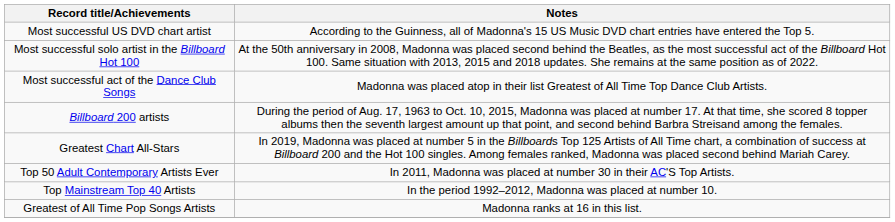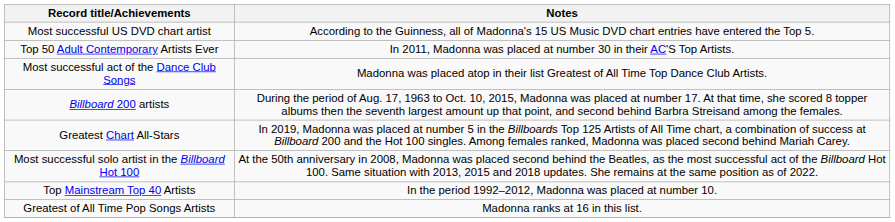 <table class="wikitable sortable plainrowheaders" style="text-align:center">
 <tr>
 <th scope="col" width=20%>Record title/Achievements</th>
 <th scope="col" width=57%>Notes</th>
 </tr>
 <tr>
 <td>Most successful US DVD chart artist </td>
 <td>According to the Guinness, all of Madonna's 15 US Music DVD chart entries have entered the Top 5.</td>
 </tr>
 <tr>
-<td>Most successful solo artist in the <a href='#'><em>Billboard</em> Hot 100</a></td>
-<td>At the 50th anniversary in 2008, Madonna was placed second behind the Beatles, as the most successful act of the <em>Billboard</em> Hot 100. Same situation with 2013, 2015 and 2018 updates. She remains at the same position as of 2022.</td>
+<td>Top 50 <a href='#'>Adult Contemporary</a> Artists Ever</td>
+<td>In 2011, Madonna was placed at number 30 in their <a href='#'>AC</a>'S Top Artists.</td>
 </tr>
 <tr>
 <td>Most successful act of the <a href='#'>Dance Club Songs</a></td>
 <td>Madonna was placed atop in their list Greatest of All Time Top Dance Club Artists.</td>
 </tr>
 <tr>
 <td><a href='#'><em>Billboard</em> 200</a> artists</td>
 <td>During the period of Aug. 17, 1963 to Oct. 10, 2015, Madonna was placed at number 17. At that time, she scored 8 topper albums then the seventh largest amount up that point, and second behind Barbra Streisand among the females.</td>
 </tr>
 <tr>
 <td>Greatest <a href='#'>Chart</a> All-Stars</td>
 <td>In 2019, Madonna was placed at number 5 in the <em>Billboard</em>s Top 125 Artists of All Time chart, a combination of success at <em>Billboard</em> 200 and the Hot 100 singles. Among females ranked, Madonna was placed second behind Mariah Carey.</td>
 </tr>
 <tr>
-<td>Top 50 <a href='#'>Adult Contemporary</a> Artists Ever</td>
-<td>In 2011, Madonna was placed at number 30 in their <a href='#'>AC</a>'S Top Artists.</td>
+<td>Most successful solo artist in the <a href='#'><em>Billboard</em> Hot 100</a></td>
+<td>At the 50th anniversary in 2008, Madonna was placed second behind the Beatles, as the most successful act of the <em>Billboard</em> Hot 100. Same situation with 2013, 2015 and 2018 updates. She remains at the same position as of 2022.</td>
 </tr>
 <tr>
 <td>Top <a href='#'>Mainstream Top 40</a> Artists</td>
 <td>In the period 1992–2012, Madonna was placed at number 10.</td>
 </tr>
 <tr>
 <td>Greatest of All Time Pop Songs Artists</td>
 <td>Madonna ranks at 16 in this list.</td>
 </tr>
 <tr>
 </tr>
 </table>
